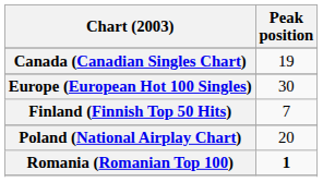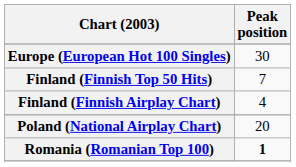 <table class="wikitable sortable plainrowheaders" style="text-align:center">
 <tr>
 <th scope="col">Chart (2003)</th>
 <th scope="col">Peak<br>position</th>
 </tr>
 <tr>
 </tr>
 <tr>
 </tr>
 <tr>
 </tr>
 <tr>
 </tr>
 <tr>
-<th scope="row">Canada (<a href='#'>Canadian Singles Chart</a>)</th>
-<td>19</td>
-</tr>
-<tr>
 </tr>
 <tr>
 <th scope="row">Europe (<a href='#'>European Hot 100 Singles</a>)</th>
 <td>30</td>
 </tr>
 <tr>
 <th scope="row">Finland (<a href='#'>Finnish Top 50 Hits</a>)</th>
 <td>7</td>
+</tr>
+<tr>
+<th scope="row">Finland (<a href='#'>Finnish Airplay Chart</a>)</th>
+<td>4</td>
 </tr>
 <tr>
 </tr>
 <tr>
 </tr>
 <tr>
 </tr>
 <tr>
 </tr>
 <tr>
 </tr>
 <tr>
 </tr>
 <tr>
 </tr>
 <tr>
 <th scope="row">Poland (<a href='#'>National Airplay Chart</a>)</th>
 <td>20</td>
 </tr>
 <tr>
 <th scope="row">Romania (<a href='#'>Romanian Top 100</a>)</th>
 <td><strong>1</strong></td>
 </tr>
 <tr>
 </tr>
 <tr>
 </tr>
 <tr>
 </tr>
 <tr>
 </tr>
 <tr>
 </tr>
 <tr>
 </tr>
 <tr>
 </tr>
 </table>
